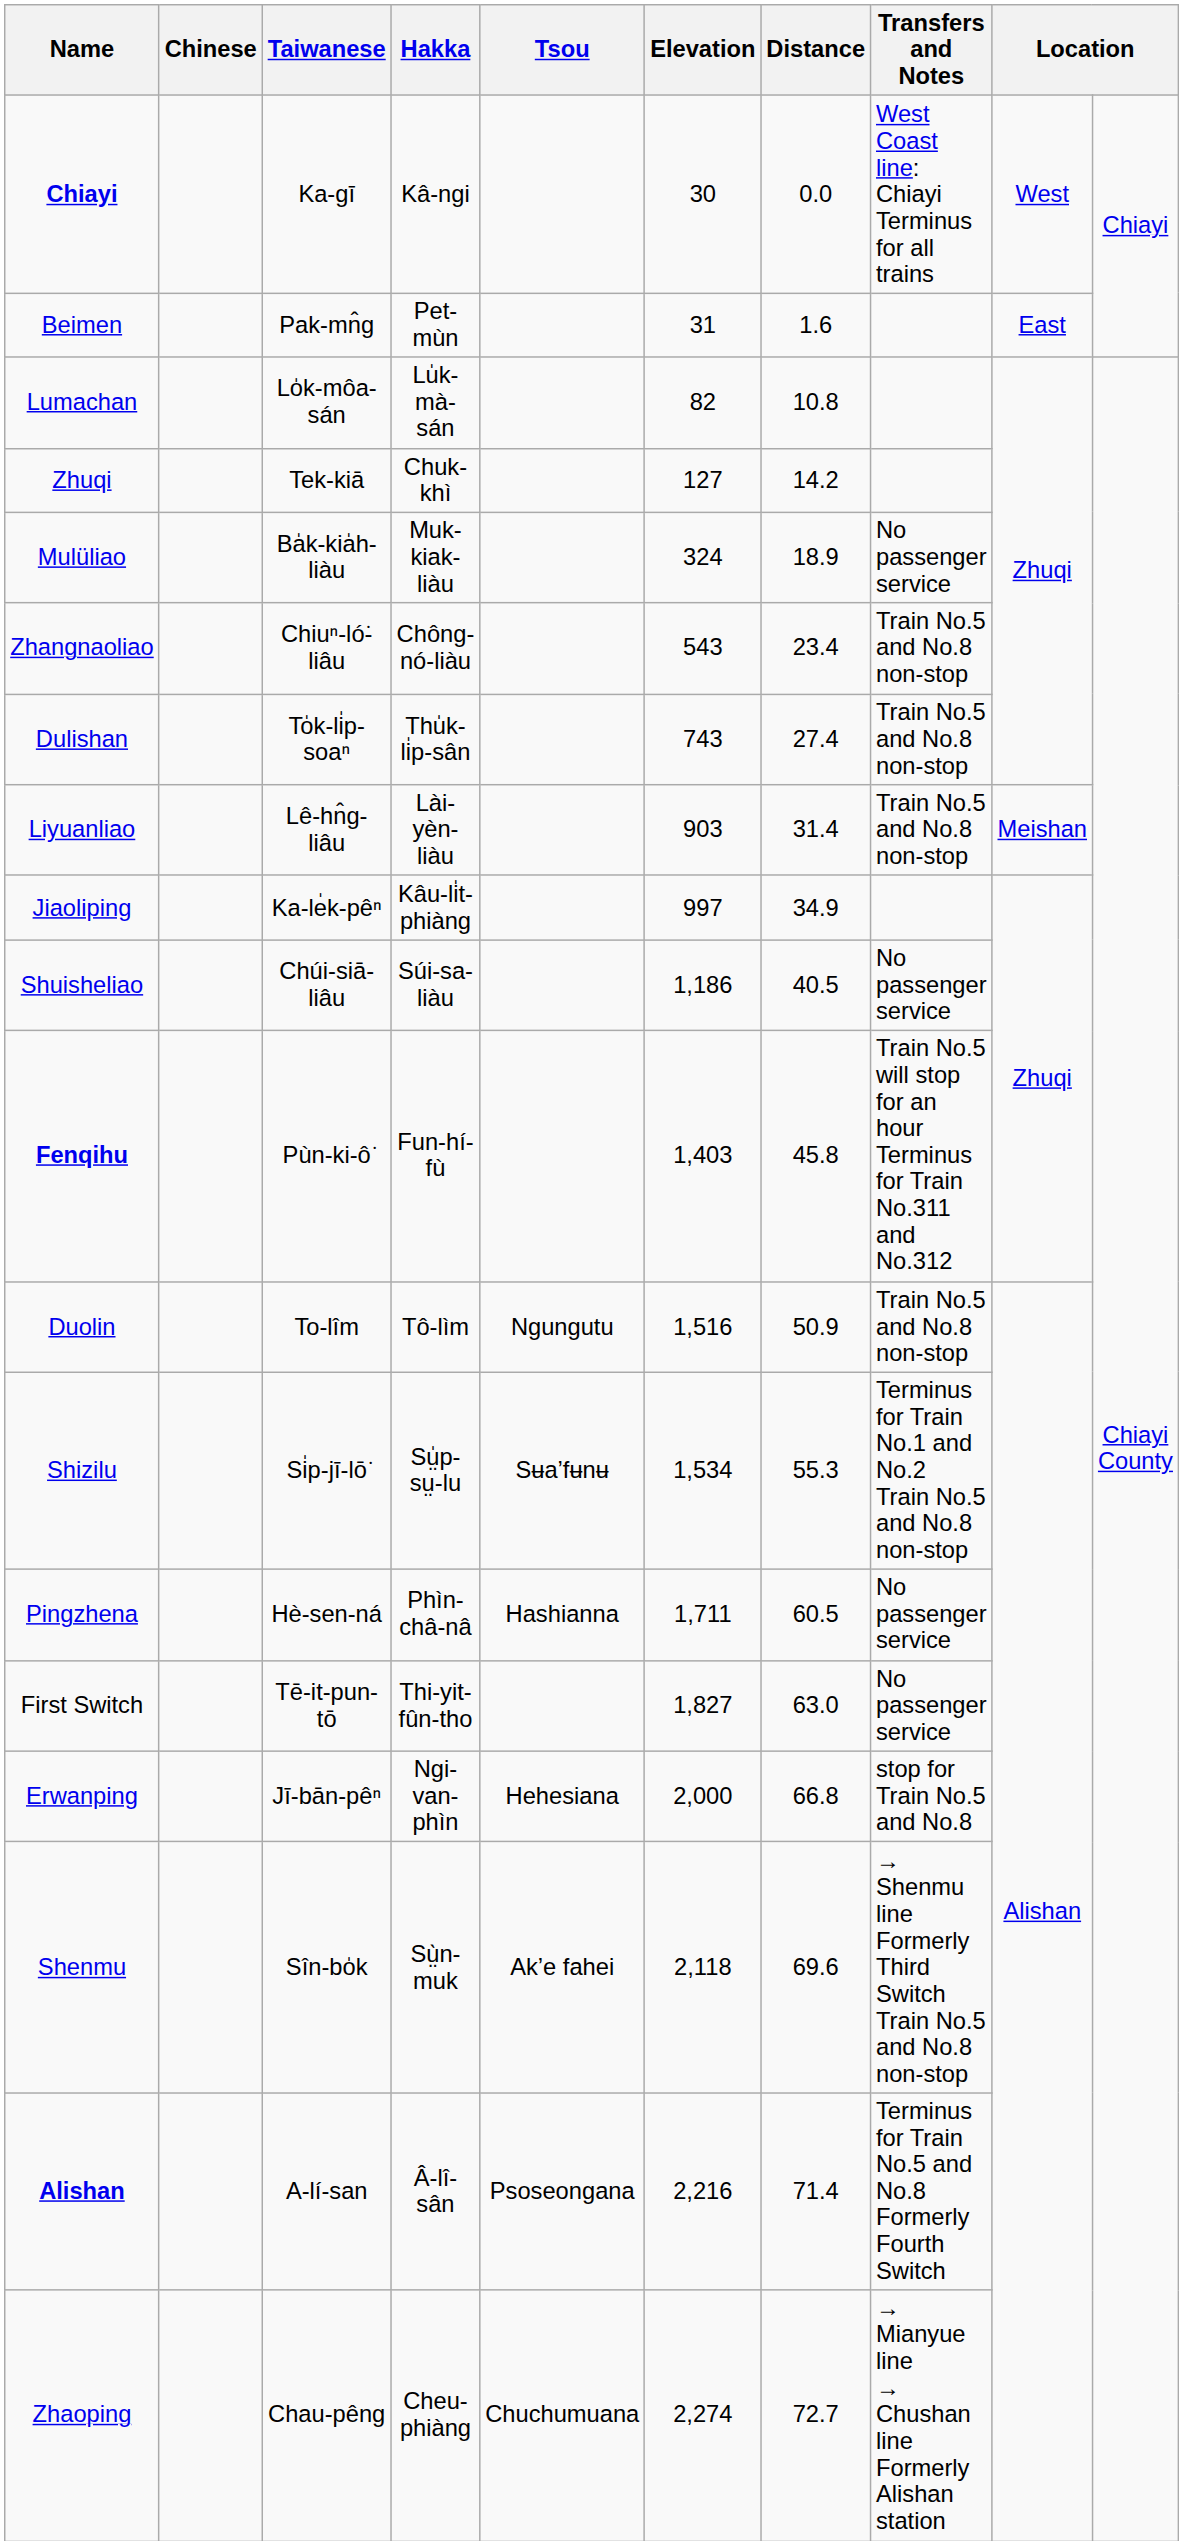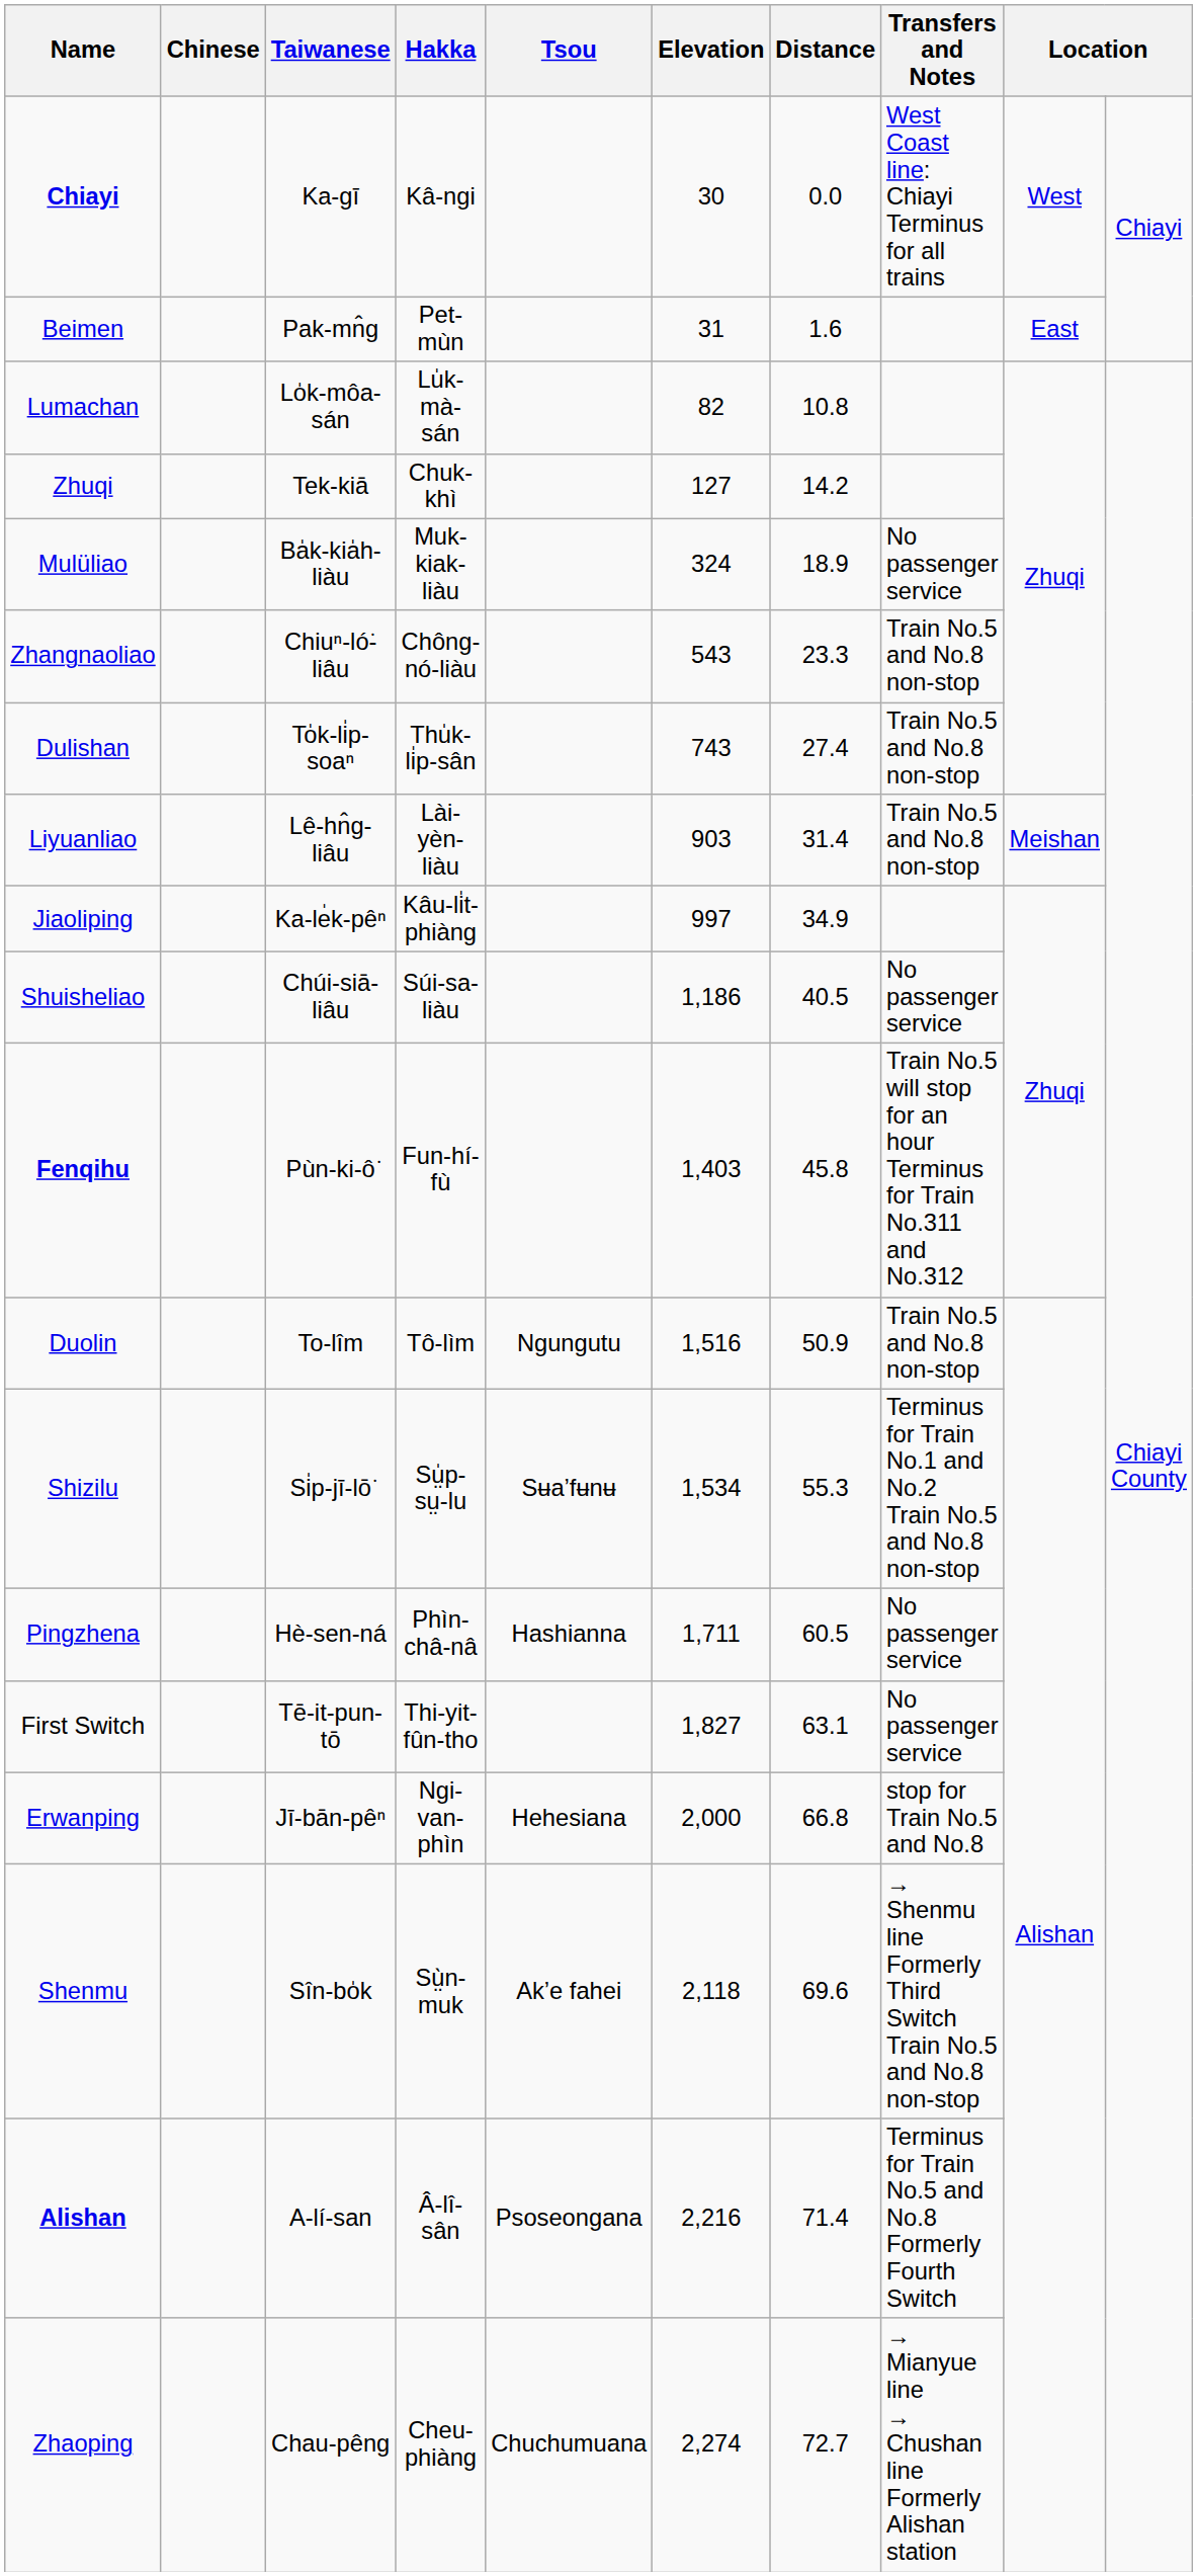 <table class=wikitable style="text-align:center">
 <tr>
 <th>Name</th>
 <th>Chinese</th>
 <th><a href='#'>Taiwanese</a></th>
 <th><a href='#'>Hakka</a></th>
 <th><a href='#'>Tsou</a></th>
 <th>Elevation<br></th>
 <th>Distance<br></th>
 <th>Transfers and Notes</th>
 <th colspan=2>Location</th>
 </tr>
 <tr>
 <td><strong><a href='#'>Chiayi</a></strong></td>
 <td></td>
 <td>Ka-gī</td>
 <td>Kâ-ngi</td>
 <td></td>
 <td>30</td>
 <td>0.0</td>
 <td align=left>  <a href='#'>West Coast line</a>: Chiayi<br>Terminus for all trains</td>
 <td><a href='#'>West</a></td>
 <td rowspan=2><a href='#'>Chiayi</a></td>
 </tr>
 <tr>
 <td><a href='#'>Beimen</a></td>
 <td></td>
 <td>Pak-mn̂g</td>
 <td>Pet-mùn</td>
 <td></td>
 <td>31</td>
 <td>1.6</td>
 <td align=left></td>
 <td><a href='#'>East</a></td>
 </tr>
 <tr>
 <td><a href='#'>Lumachan</a></td>
 <td></td>
 <td>Lo̍k-môa-sán</td>
 <td>Lu̍k-mà-sán</td>
 <td></td>
 <td>82</td>
 <td>10.8</td>
 <td align=left></td>
 <td rowspan=5><a href='#'>Zhuqi</a></td>
 <td rowspan=17><a href='#'>Chiayi<br>County</a></td>
 </tr>
 <tr>
 <td><a href='#'>Zhuqi</a></td>
 <td></td>
 <td>Tek-kiā</td>
 <td>Chuk-khì</td>
 <td></td>
 <td>127</td>
 <td>14.2</td>
 <td align=left></td>
 </tr>
 <tr>
 <td><a href='#'>Mulüliao</a></td>
 <td></td>
 <td>Ba̍k-kia̍h-liàu</td>
 <td>Muk-kiak-liàu</td>
 <td></td>
 <td>324</td>
 <td>18.9</td>
 <td align=left>No passenger service</td>
 </tr>
 <tr>
 <td><a href='#'>Zhangnaoliao</a></td>
 <td></td>
 <td>Chiuⁿ-ló͘-liâu</td>
 <td>Chông-nó-liàu</td>
 <td></td>
 <td>543</td>
-<td>23.4</td>
+<td>23.3</td>
 <td align=left>Train No.5 and No.8 non-stop</td>
 </tr>
 <tr>
 <td><a href='#'>Dulishan</a></td>
 <td></td>
 <td>To̍k-li̍p-soaⁿ</td>
 <td>Thu̍k-li̍p-sân</td>
 <td></td>
 <td>743</td>
 <td>27.4</td>
 <td align=left>Train No.5 and No.8 non-stop</td>
 </tr>
 <tr>
 <td><a href='#'>Liyuanliao</a></td>
 <td></td>
 <td>Lê-hn̂g-liâu</td>
 <td>Lài-yèn-liàu</td>
 <td></td>
 <td>903</td>
 <td>31.4</td>
 <td align=left>Train No.5 and No.8 non-stop</td>
 <td><a href='#'>Meishan</a></td>
 </tr>
 <tr>
 <td><a href='#'>Jiaoliping</a></td>
 <td></td>
 <td>Ka-le̍k-pêⁿ</td>
 <td>Kâu-li̍t-phiàng</td>
 <td></td>
 <td>997</td>
 <td>34.9</td>
 <td align=left></td>
 <td rowspan=3><a href='#'>Zhuqi</a></td>
 </tr>
 <tr>
 <td><a href='#'>Shuisheliao</a></td>
 <td></td>
 <td>Chúi-siā-liâu</td>
 <td>Súi-sa-liàu</td>
 <td></td>
 <td>1,186</td>
 <td>40.5</td>
 <td align=left>No passenger service</td>
 </tr>
 <tr>
 <td><strong><a href='#'>Fenqihu</a></strong></td>
 <td></td>
 <td>Pùn-ki-ô͘</td>
 <td>Fun-hí-fù</td>
 <td></td>
 <td>1,403</td>
 <td>45.8</td>
 <td align=left>Train No.5 will stop for an hour<br>Terminus for Train No.311 and No.312</td>
 </tr>
 <tr>
 <td><a href='#'>Duolin</a></td>
 <td></td>
 <td>To-lîm</td>
 <td>Tô-lìm</td>
 <td>Ngungutu</td>
 <td>1,516</td>
 <td>50.9</td>
 <td align=left>Train No.5 and No.8 non-stop</td>
 <td rowspan=8><a href='#'>Alishan</a></td>
 </tr>
 <tr>
 <td><a href='#'>Shizilu</a></td>
 <td></td>
 <td>Si̍p-jī-lō͘</td>
 <td>Sṳ̍p-sṳ-lu</td>
 <td>Sʉa’fʉnʉ</td>
 <td>1,534</td>
 <td>55.3</td>
 <td align=left>Terminus for Train No.1 and No.2<br>Train No.5 and No.8 non-stop</td>
 </tr>
 <tr>
 <td><a href='#'>Pingzhena</a></td>
 <td></td>
 <td>Hè-sen-ná</td>
 <td>Phìn-châ-nâ</td>
 <td>Hashianna</td>
 <td>1,711</td>
 <td>60.5</td>
 <td align=left>No passenger service</td>
 </tr>
 <tr>
 <td>First Switch</td>
 <td></td>
 <td>Tē-it-pun-tō</td>
 <td>Thi-yit-fûn-tho</td>
 <td></td>
 <td>1,827</td>
-<td>63.0</td>
+<td>63.1</td>
 <td align=left>No passenger service</td>
 </tr>
 <tr>
 <td><a href='#'>Erwanping</a></td>
 <td></td>
 <td>Jī-bān-pêⁿ</td>
 <td>Ngi-van-phìn</td>
 <td>Hehesiana</td>
 <td>2,000</td>
 <td>66.8</td>
 <td align=left>stop for Train No.5 and No.8</td>
 </tr>
 <tr>
 <td><a href='#'>Shenmu</a></td>
 <td></td>
 <td>Sîn-bo̍k</td>
 <td>Sṳ̀n-muk</td>
 <td>Ak’e fahei</td>
 <td>2,118</td>
 <td>69.6</td>
 <td align=left>→ Shenmu line<br>Formerly Third Switch<br>Train No.5 and No.8 non-stop</td>
 </tr>
 <tr>
 <td><strong><a href='#'>Alishan</a></strong></td>
 <td></td>
 <td>A-lí-san</td>
 <td>Â-lî-sân</td>
 <td>Psoseongana</td>
 <td>2,216</td>
 <td>71.4</td>
 <td align=left>Terminus for Train No.5 and No.8<br>Formerly Fourth Switch</td>
 </tr>
 <tr>
 <td><a href='#'>Zhaoping</a></td>
 <td></td>
 <td>Chau-pêng</td>
 <td>Cheu-phiàng</td>
 <td>Chuchumuana</td>
 <td>2,274</td>
 <td>72.7</td>
 <td align=left>→ Mianyue line<br>→ Chushan line<br>Formerly Alishan station</td>
 </tr>
 </table>
